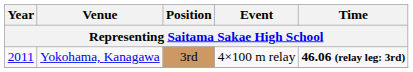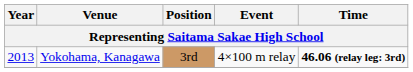 <table class="wikitable sortable" style=text-align:center>
 <tr>
 <th>Year</th>
 <th>Venue</th>
 <th>Position</th>
 <th>Event</th>
 <th>Time</th>
 </tr>
 <tr>
 <th colspan="5">Representing <a href='#'>Saitama Sakae High School</a></th>
 </tr>
 <tr>
-<td><a href='#'>2011</a></td>
+<td><a href='#'>2013</a></td>
 <td><a href='#'>Yokohama, Kanagawa</a></td>
 <td bgcolor="cc9966">3rd</td>
 <td>4×100 m relay</td>
 <td><strong>46.06 <small>(relay leg: 3rd)</small></strong></td>
 </tr>
 <tr>
 </tr>
 </table>
